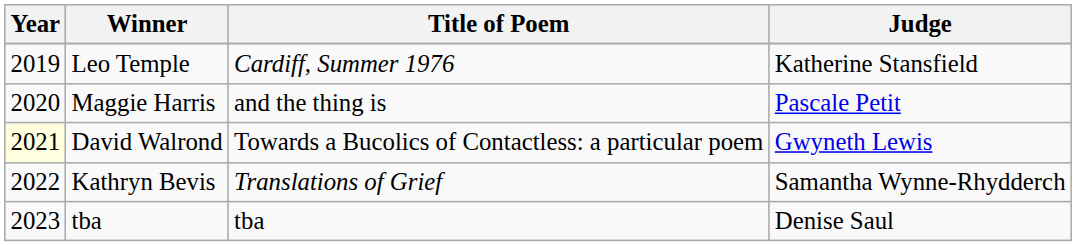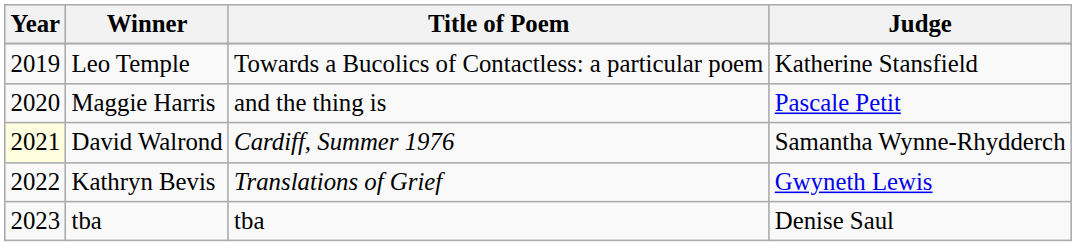 <table class="wikitable sortable">
 <tr>
 <th>Year</th>
 <th>Winner</th>
 <th>Title of Poem</th>
 <th>Judge</th>
 </tr>
 <tr>
 </tr>
 <tr>
 <td>2019</td>
 <td>Leo Temple</td>
-<td><em>Cardiff, Summer 1976</em></td>
+<td>Towards a Bucolics of Contactless: a particular poem</td>
 <td>Katherine Stansfield</td>
 </tr>
 <tr>
 <td>2020</td>
 <td>Maggie Harris</td>
 <td>and the thing is</td>
 <td><a href='#'>Pascale Petit</a></td>
 </tr>
 <tr>
 <td style="background: lightyellow;">2021</td>
 <td>David Walrond</td>
-<td>Towards a Bucolics of Contactless: a particular poem</td>
-<td><a href='#'>Gwyneth Lewis</a></td>
+<td><em>Cardiff, Summer 1976</em></td>
+<td>Samantha Wynne-Rhydderch</td>
 </tr>
 <tr>
 <td>2022</td>
 <td>Kathryn Bevis</td>
 <td><em>Translations of Grief</em></td>
-<td>Samantha Wynne-Rhydderch</td>
+<td><a href='#'>Gwyneth Lewis</a></td>
 </tr>
 <tr>
 <td>2023</td>
 <td>tba</td>
 <td>tba</td>
 <td>Denise Saul</td>
 </tr>
 </table>
